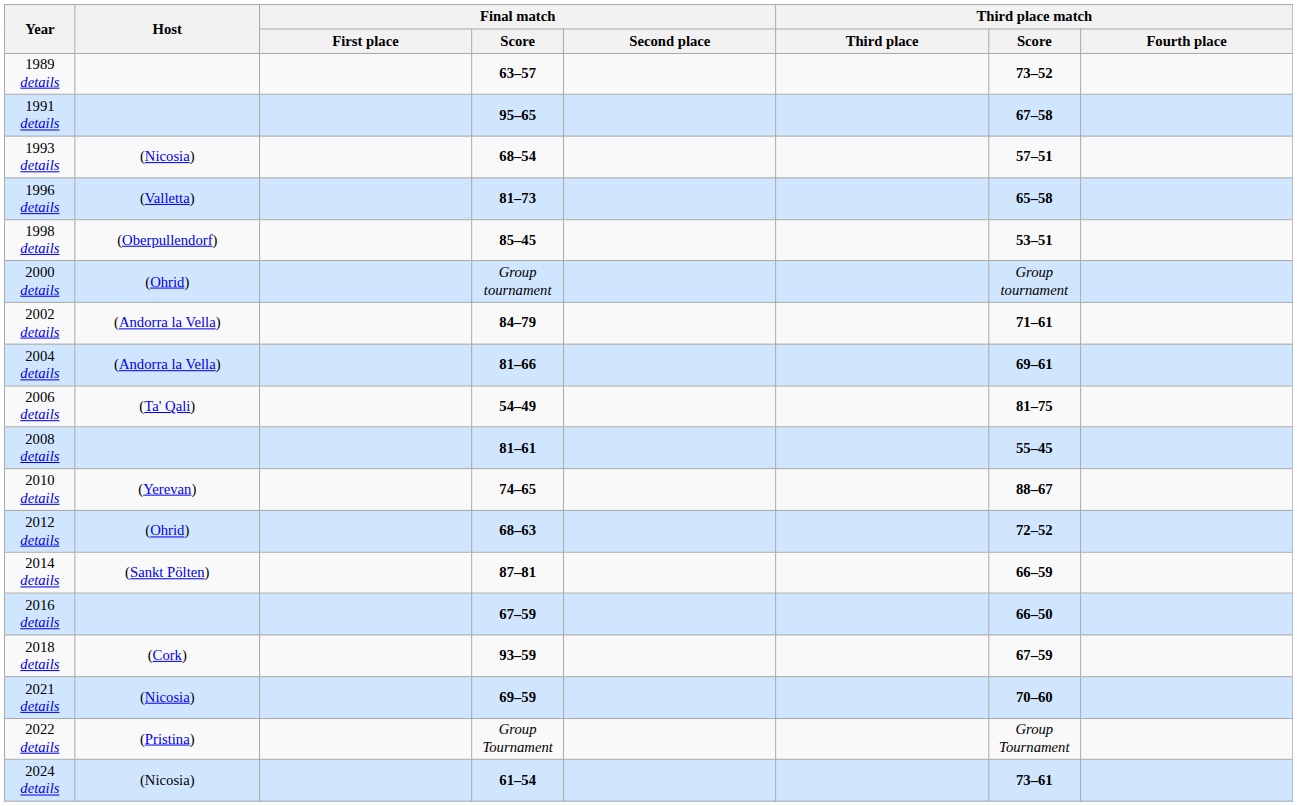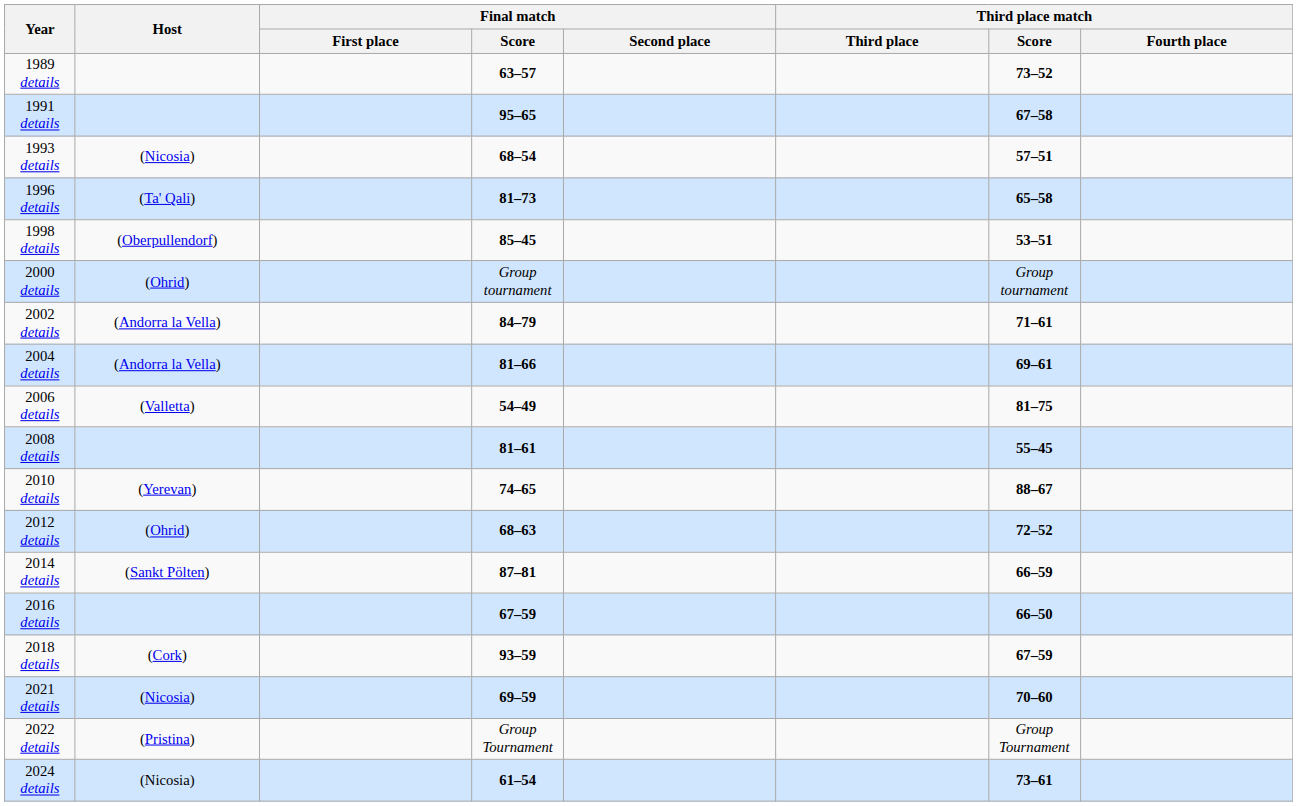 <table class=wikitable style="text-align:center; font-size:90%; width:100%">
 <tr>
 <th rowspan=2 width=5%>Year</th>
 <th rowspan=2 width=13%>Host</th>
 <th colspan=3>Final match</th>
 <th colspan=3>Third place match</th>
 </tr>
 <tr>
 <th width=15%>First place</th>
 <th width=6.5%>Score</th>
 <th width=15%>Second place</th>
 <th width=15%>Third place</th>
 <th width=6.5%>Score</th>
 <th width=15%>Fourth place</th>
 </tr>
 <tr>
 <td>1989<br><em><a href='#'>details</a></em></td>
 <td></td>
 <td><strong></strong></td>
 <td><strong>63–57</strong></td>
 <td></td>
 <td></td>
 <td><strong>73–52</strong></td>
 <td></td>
 </tr>
 <tr style="background:#D0E6FF;">
 <td>1991<br><em><a href='#'>details</a></em></td>
 <td></td>
 <td><strong></strong></td>
 <td><strong>95–65</strong></td>
 <td></td>
 <td></td>
 <td><strong>67–58</strong></td>
 <td></td>
 </tr>
 <tr>
 <td>1993<br><em><a href='#'>details</a></em></td>
 <td> (<a href='#'>Nicosia</a>)</td>
 <td><strong></strong></td>
 <td><strong>68–54</strong></td>
 <td></td>
 <td></td>
 <td><strong>57–51</strong></td>
 <td></td>
 </tr>
 <tr style="background:#D0E6FF;">
 <td>1996<br><em><a href='#'>details</a></em></td>
-<td> (<a href='#'>Valletta</a>)</td>
+<td> (<a href='#'>Ta' Qali</a>)</td>
 <td><strong></strong></td>
 <td><strong>81–73</strong></td>
 <td></td>
 <td></td>
 <td><strong>65–58</strong></td>
 <td></td>
 </tr>
 <tr>
 <td>1998<br><em><a href='#'>details</a></em></td>
 <td> (<a href='#'>Oberpullendorf</a>)</td>
 <td><strong></strong></td>
 <td><strong>85–45</strong></td>
 <td></td>
 <td></td>
 <td><strong>53–51</strong></td>
 <td></td>
 </tr>
 <tr style="background:#D0E6FF;">
 <td>2000<br><em><a href='#'>details</a></em></td>
 <td> (<a href='#'>Ohrid</a>)</td>
 <td><strong></strong></td>
 <td><em>Group tournament</em></td>
 <td></td>
 <td></td>
 <td><em>Group tournament</em></td>
 <td></td>
 </tr>
 <tr>
 <td>2002<br><em><a href='#'>details</a></em></td>
 <td> (<a href='#'>Andorra la Vella</a>)</td>
 <td><strong></strong></td>
 <td><strong>84–79</strong></td>
 <td></td>
 <td></td>
 <td><strong>71–61</strong></td>
 <td></td>
 </tr>
 <tr style="background:#D0E6FF;">
 <td>2004<br><em><a href='#'>details</a></em></td>
 <td> (<a href='#'>Andorra la Vella</a>)</td>
 <td><strong></strong></td>
 <td><strong>81–66</strong></td>
 <td></td>
 <td></td>
 <td><strong>69–61</strong></td>
 <td></td>
 </tr>
 <tr>
 <td>2006<br><em><a href='#'>details</a></em></td>
-<td> (<a href='#'>Ta' Qali</a>)</td>
+<td> (<a href='#'>Valletta</a>)</td>
 <td><strong></strong></td>
 <td><strong>54–49</strong></td>
 <td></td>
 <td></td>
 <td><strong>81–75</strong></td>
 <td></td>
 </tr>
 <tr style="background:#D0E6FF;">
 <td>2008<br><em><a href='#'>details</a></em></td>
 <td></td>
 <td><strong></strong></td>
 <td><strong>81–61</strong></td>
 <td></td>
 <td></td>
 <td><strong>55–45</strong></td>
 <td></td>
 </tr>
 <tr>
 <td>2010<br><em><a href='#'>details</a></em></td>
 <td> (<a href='#'>Yerevan</a>)</td>
 <td><strong></strong></td>
 <td><strong>74–65</strong></td>
 <td></td>
 <td></td>
 <td><strong>88–67</strong></td>
 <td></td>
 </tr>
 <tr style="background:#D0E6FF;">
 <td>2012<br><em><a href='#'>details</a></em></td>
 <td> (<a href='#'>Ohrid</a>)</td>
 <td><strong></strong></td>
 <td><strong>68–63</strong></td>
 <td></td>
 <td></td>
 <td><strong>72–52</strong></td>
 <td></td>
 </tr>
 <tr>
 <td>2014<br><em><a href='#'>details</a></em></td>
 <td> (<a href='#'>Sankt Pölten</a>)</td>
 <td><strong></strong></td>
 <td><strong>87–81</strong></td>
 <td></td>
 <td></td>
 <td><strong>66–59</strong></td>
 <td></td>
 </tr>
 <tr style="background:#D0E6FF;">
 <td>2016<br><em><a href='#'>details</a></em></td>
 <td></td>
 <td><strong></strong></td>
 <td><strong>67–59</strong></td>
 <td></td>
 <td></td>
 <td><strong>66–50</strong></td>
 <td></td>
 </tr>
 <tr>
 <td>2018<br><em><a href='#'>details</a></em></td>
 <td> (<a href='#'>Cork</a>)</td>
 <td><strong></strong></td>
 <td><strong>93–59</strong></td>
 <td></td>
 <td></td>
 <td><strong>67–59</strong></td>
 <td></td>
 </tr>
 <tr style="background:#D0E6FF;">
 <td>2021<br><em><a href='#'>details</a></em></td>
 <td> (<a href='#'>Nicosia</a>)</td>
 <td><strong></strong></td>
 <td><strong>69–59</strong></td>
 <td></td>
 <td></td>
 <td><strong>70–60</strong></td>
 <td></td>
 </tr>
 <tr>
 <td>2022<br><em><a href='#'>details</a></em></td>
 <td> (<a href='#'>Pristina</a>)</td>
 <td><strong></strong></td>
 <td><em>Group Tournament</em></td>
 <td></td>
 <td></td>
 <td><em>Group Tournament</em></td>
 <td></td>
 </tr>
 <tr style="background:#D0E6FF;">
 <td>2024<br><em><a href='#'>details</a></em></td>
 <td> (Nicosia)</td>
 <td><strong></strong></td>
 <td><strong>61–54</strong></td>
 <td></td>
 <td></td>
 <td><strong>73–61</strong></td>
 <td></td>
 </tr>
 </table>
